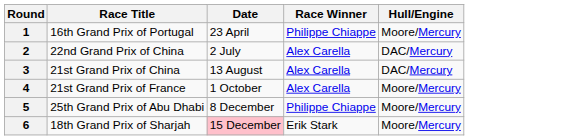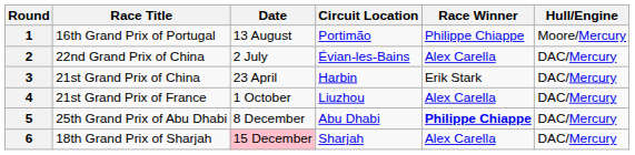 <table class="wikitable" border="1" style="font-size: 85%">
 <tr>
 <th>Round</th>
 <th>Race Title</th>
 <th>Date</th>
+<th>Circuit Location</th>
 <th>Race Winner</th>
 <th>Hull/Engine</th>
 </tr>
 <tr>
 <th>1</th>
 <td> 16th Grand Prix of Portugal</td>
-<td>23 April</td>
+<td>13 August</td>
+<td><a href='#'>Portimão</a></td>
 <td> <a href='#'>Philippe Chiappe</a></td>
 <td>Moore/<a href='#'>Mercury</a></td>
 </tr>
 <tr>
 <th>2</th>
 <td> 22nd Grand Prix of China</td>
 <td>2 July</td>
+<td><a href='#'>Évian-les-Bains</a></td>
 <td> <a href='#'>Alex Carella</a></td>
 <td>DAC/<a href='#'>Mercury</a></td>
 </tr>
 <tr>
 <th>3</th>
 <td> 21st Grand Prix of China</td>
-<td>13 August</td>
-<td> <a href='#'>Alex Carella</a></td>
+<td>23 April</td>
+<td><a href='#'>Harbin</a></td>
+<td> Erik Stark</td>
 <td>DAC/<a href='#'>Mercury</a></td>
 </tr>
 <tr>
 <th>4</th>
 <td> 21st Grand Prix of France</td>
 <td>1 October</td>
+<td><a href='#'>Liuzhou</a></td>
 <td> <a href='#'>Alex Carella</a></td>
-<td>Moore/<a href='#'>Mercury</a></td>
+<td>DAC/<a href='#'>Mercury</a></td>
 </tr>
 <tr>
 <th>5</th>
 <td> 25th Grand Prix of Abu Dhabi</td>
 <td>8 December</td>
-<td> <a href='#'>Philippe Chiappe</a></td>
-<td>Moore/<a href='#'>Mercury</a></td>
+<td><a href='#'>Abu Dhabi</a></td>
+<td><strong> <a href='#'>Philippe Chiappe</a></strong></td>
+<td>DAC/<a href='#'>Mercury</a></td>
 </tr>
 <tr>
 <th>6</th>
 <td> 18th Grand Prix of Sharjah</td>
 <td style="background: pink;">15 December</td>
-<td> Erik Stark</td>
-<td>Moore/<a href='#'>Mercury</a></td>
+<td><a href='#'>Sharjah</a></td>
+<td> <a href='#'>Alex Carella</a></td>
+<td>DAC/<a href='#'>Mercury</a></td>
 </tr>
 </table>
